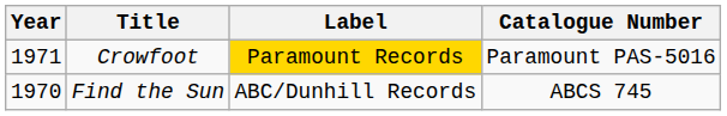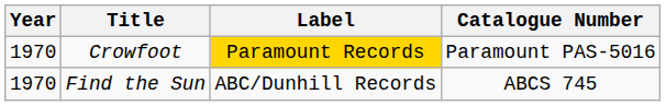 <table class="wikitable" style="text-align:center;">
 <tr>
 <th>Year</th>
 <th>Title</th>
 <th>Label</th>
 <th>Catalogue Number</th>
 </tr>
 <tr>
-<td>1971</td>
+<td>1970</td>
 <td><em>Crowfoot</em></td>
 <td style="background: gold;">Paramount Records</td>
 <td>Paramount PAS-5016</td>
 </tr>
 <tr>
 <td>1970</td>
 <td><em>Find the Sun</em></td>
 <td>ABC/Dunhill Records</td>
 <td>ABCS 745</td>
 </tr>
 </table>
